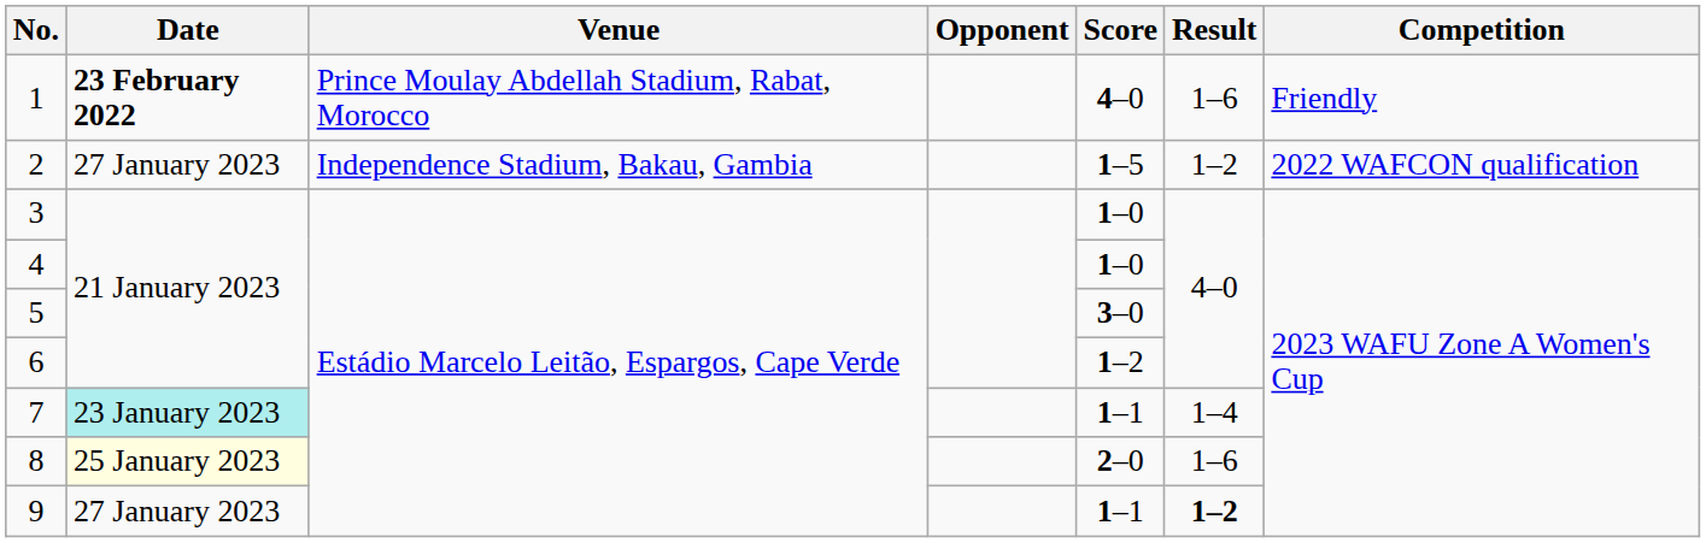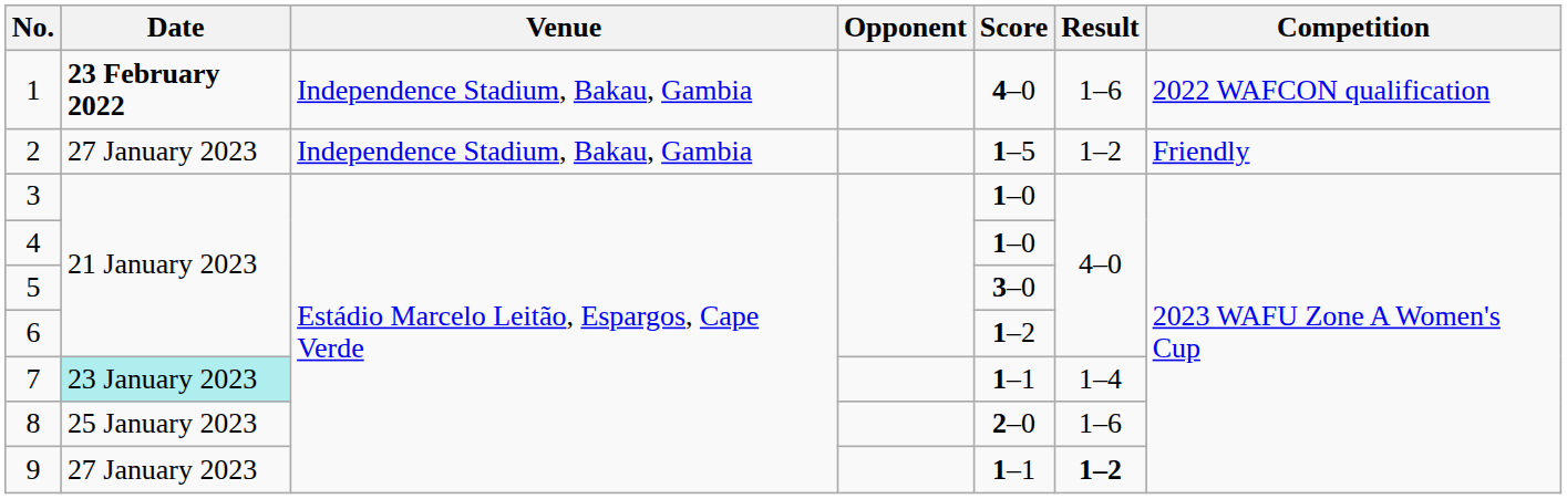 <table class="wikitable sortable">
 <tr>
 <th scope="col">No.</th>
 <th scope="col">Date</th>
 <th scope="col">Venue</th>
 <th scope="col">Opponent</th>
 <th scope="col">Score</th>
 <th scope="col">Result</th>
 <th scope="col">Competition</th>
 </tr>
 <tr>
 <td align="center">1</td>
 <td><strong>23 February 2022</strong></td>
-<td><a href='#'>Prince Moulay Abdellah Stadium</a>, <a href='#'>Rabat</a>, <a href='#'>Morocco</a></td>
+<td><a href='#'>Independence Stadium</a>, <a href='#'>Bakau</a>, <a href='#'>Gambia</a></td>
 <td></td>
 <td align="center"><strong>4</strong>–0</td>
 <td align="center">1–6</td>
-<td><a href='#'>Friendly</a></td>
+<td><a href='#'>2022 WAFCON qualification</a></td>
 </tr>
 <tr>
 <td align="center">2</td>
 <td>27 January 2023</td>
 <td><a href='#'>Independence Stadium</a>, <a href='#'>Bakau</a>, <a href='#'>Gambia</a></td>
 <td></td>
 <td align="center"><strong>1</strong>–5</td>
 <td align="center">1–2</td>
-<td><a href='#'>2022 WAFCON qualification</a></td>
+<td><a href='#'>Friendly</a></td>
 </tr>
 <tr>
 <td align="center">3</td>
 <td rowspan=4>21 January 2023</td>
 <td rowspan=7><a href='#'>Estádio Marcelo Leitão</a>, <a href='#'>Espargos</a>, <a href='#'>Cape Verde</a></td>
 <td rowspan=4></td>
 <td align="center"><strong>1</strong>–0</td>
 <td rowspan=4 align="center">4–0</td>
 <td rowspan=7><a href='#'>2023 WAFU Zone A Women's Cup</a></td>
 </tr>
 <tr>
 <td align="center">4</td>
 <td align="center"><strong>1</strong>–0</td>
 </tr>
 <tr>
 <td align="center">5</td>
 <td align="center"><strong>3</strong>–0</td>
 </tr>
 <tr>
 <td align="center">6</td>
 <td align="center"><strong>1</strong>–2</td>
 </tr>
 <tr>
 <td align="center">7</td>
 <td style="background: paleturquoise;">23 January 2023</td>
 <td></td>
 <td align="center"><strong>1</strong>–1</td>
 <td align="center">1–4</td>
 </tr>
 <tr>
 <td align="center">8</td>
-<td style="background: lightyellow;">25 January 2023</td>
+<td>25 January 2023</td>
 <td></td>
 <td align="center"><strong>2</strong>–0</td>
 <td align="center">1–6</td>
 </tr>
 <tr>
 <td align="center">9</td>
 <td>27 January 2023</td>
 <td></td>
 <td align="center"><strong>1</strong>–1</td>
 <td align="center"><strong>1–2</strong></td>
 </tr>
 </table>
